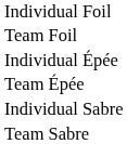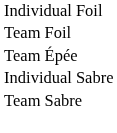 <table>
 <tr>
 <td>Individual Foil</td>
 <td></td>
 <td></td>
 <td><br></td>
 </tr>
 <tr>
 <td>Team Foil</td>
 <td></td>
 <td></td>
 <td></td>
-</tr>
-<tr>
-<td>Individual Épée</td>
-<td></td>
-<td></td>
-<td><br></td>
 </tr>
 <tr>
 <td>Team Épée</td>
 <td></td>
 <td></td>
 <td></td>
 </tr>
 <tr>
 <td>Individual Sabre</td>
 <td></td>
 <td></td>
 <td><br></td>
 </tr>
 <tr>
 <td>Team Sabre</td>
 <td></td>
 <td></td>
 <td></td>
 </tr>
 </table>
